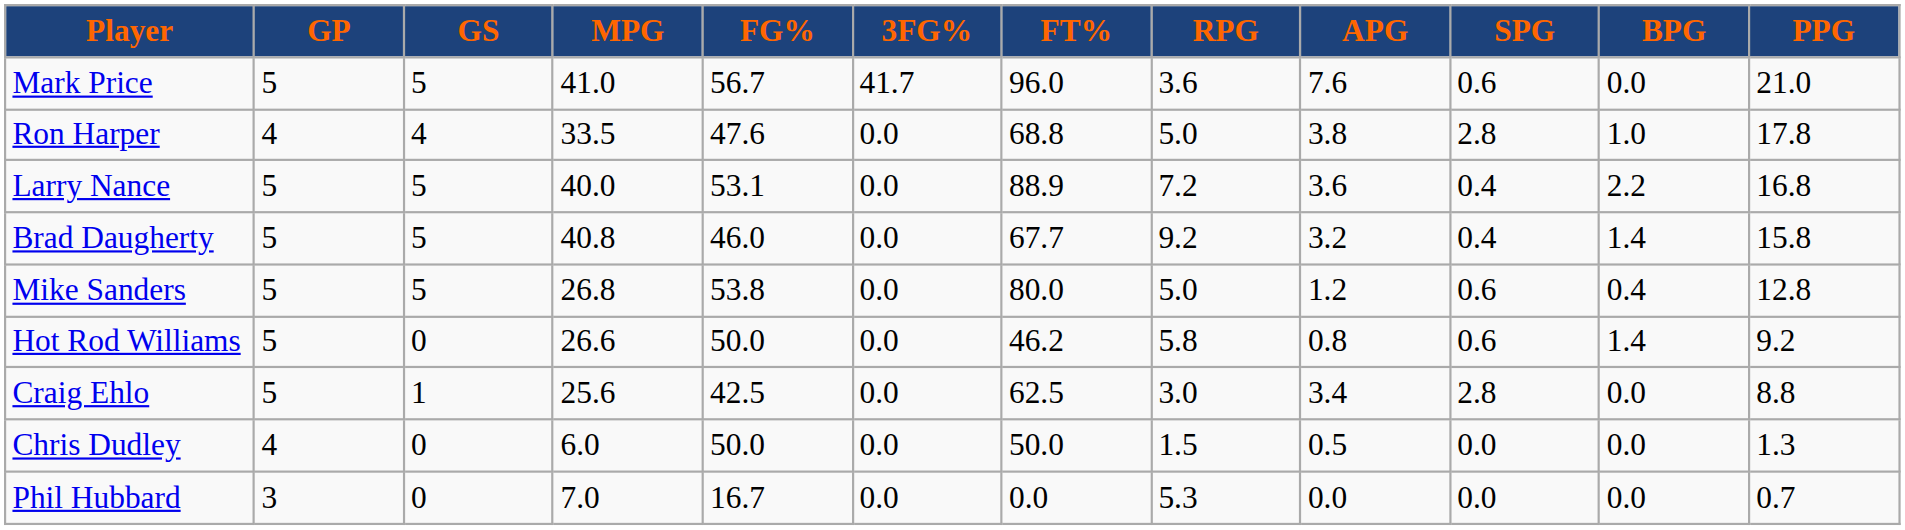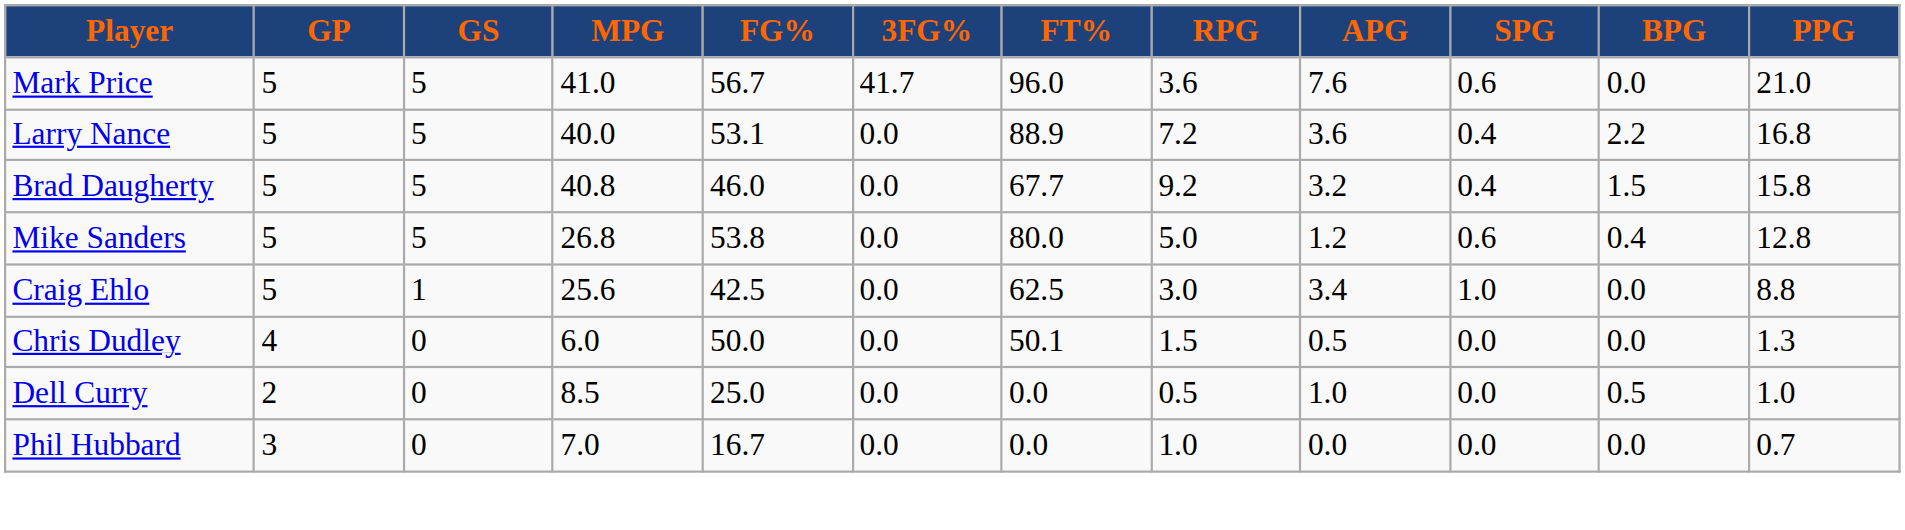 <table class="wikitable sortable" style="font-size: 90%">
 <tr>
 <th style="background:#1d427b; color:#f60" width="10%">Player</th>
 <th style="background:#1d427b; color:#f60" width="6%">GP</th>
 <th style="background:#1d427b; color:#f60" width="6%">GS</th>
 <th style="background:#1d427b; color:#f60" width="6%">MPG</th>
 <th style="background:#1d427b; color:#f60" width="6%">FG%</th>
 <th style="background:#1d427b; color:#f60" width="6%">3FG%</th>
 <th style="background:#1d427b; color:#f60" width="6%">FT%</th>
 <th style="background:#1d427b; color:#f60" width="6%">RPG</th>
 <th style="background:#1d427b; color:#f60" width="6%">APG</th>
 <th style="background:#1d427b; color:#f60" width="6%">SPG</th>
 <th style="background:#1d427b; color:#f60" width="6%">BPG</th>
 <th style="background:#1d427b; color:#f60" width="6%">PPG</th>
 </tr>
 <tr>
 <td><a href='#'>Mark Price</a></td>
 <td>5</td>
 <td>5</td>
 <td>41.0</td>
 <td>56.7</td>
 <td>41.7</td>
 <td>96.0</td>
 <td>3.6</td>
 <td>7.6</td>
 <td>0.6</td>
 <td>0.0</td>
 <td>21.0</td>
 </tr>
 <tr>
-<td><a href='#'>Ron Harper</a></td>
-<td>4</td>
-<td>4</td>
-<td>33.5</td>
-<td>47.6</td>
-<td>0.0</td>
-<td>68.8</td>
-<td>5.0</td>
-<td>3.8</td>
-<td>2.8</td>
-<td>1.0</td>
-<td>17.8</td>
-</tr>
-<tr>
 <td><a href='#'>Larry Nance</a></td>
 <td>5</td>
 <td>5</td>
 <td>40.0</td>
 <td>53.1</td>
 <td>0.0</td>
 <td>88.9</td>
 <td>7.2</td>
 <td>3.6</td>
 <td>0.4</td>
 <td>2.2</td>
 <td>16.8</td>
 </tr>
 <tr>
 <td><a href='#'>Brad Daugherty</a></td>
 <td>5</td>
 <td>5</td>
 <td>40.8</td>
 <td>46.0</td>
 <td>0.0</td>
 <td>67.7</td>
 <td>9.2</td>
 <td>3.2</td>
 <td>0.4</td>
-<td>1.4</td>
+<td>1.5</td>
 <td>15.8</td>
 </tr>
 <tr>
 <td><a href='#'>Mike Sanders</a></td>
 <td>5</td>
 <td>5</td>
 <td>26.8</td>
 <td>53.8</td>
 <td>0.0</td>
 <td>80.0</td>
 <td>5.0</td>
 <td>1.2</td>
 <td>0.6</td>
 <td>0.4</td>
 <td>12.8</td>
 </tr>
 <tr>
-<td><a href='#'>Hot Rod Williams</a></td>
-<td>5</td>
-<td>0</td>
-<td>26.6</td>
-<td>50.0</td>
-<td>0.0</td>
-<td>46.2</td>
-<td>5.8</td>
-<td>0.8</td>
-<td>0.6</td>
-<td>1.4</td>
-<td>9.2</td>
-</tr>
-<tr>
 <td><a href='#'>Craig Ehlo</a></td>
 <td>5</td>
 <td>1</td>
 <td>25.6</td>
 <td>42.5</td>
 <td>0.0</td>
 <td>62.5</td>
 <td>3.0</td>
 <td>3.4</td>
-<td>2.8</td>
+<td>1.0</td>
 <td>0.0</td>
 <td>8.8</td>
 </tr>
 <tr>
 <td><a href='#'>Chris Dudley</a></td>
 <td>4</td>
 <td>0</td>
 <td>6.0</td>
 <td>50.0</td>
 <td>0.0</td>
-<td>50.0</td>
+<td>50.1</td>
 <td>1.5</td>
 <td>0.5</td>
 <td>0.0</td>
 <td>0.0</td>
 <td>1.3</td>
+</tr>
+<tr>
+<td><a href='#'>Dell Curry</a></td>
+<td>2</td>
+<td>0</td>
+<td>8.5</td>
+<td>25.0</td>
+<td>0.0</td>
+<td>0.0</td>
+<td>0.5</td>
+<td>1.0</td>
+<td>0.0</td>
+<td>0.5</td>
+<td>1.0</td>
 </tr>
 <tr>
 <td><a href='#'>Phil Hubbard</a></td>
 <td>3</td>
 <td>0</td>
 <td>7.0</td>
 <td>16.7</td>
 <td>0.0</td>
 <td>0.0</td>
-<td>5.3</td>
+<td>1.0</td>
 <td>0.0</td>
 <td>0.0</td>
 <td>0.0</td>
 <td>0.7</td>
 </tr>
 </table>
